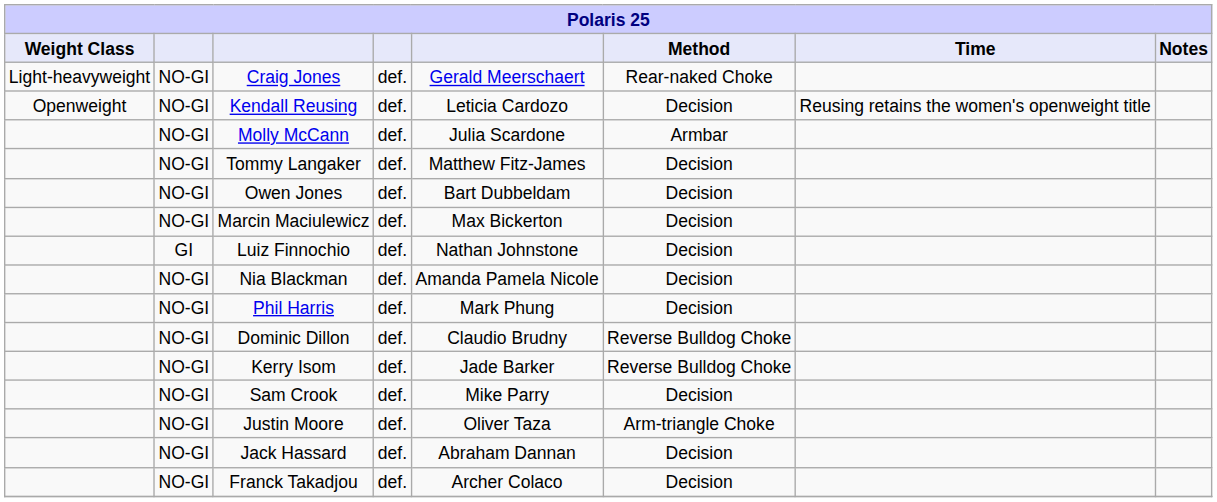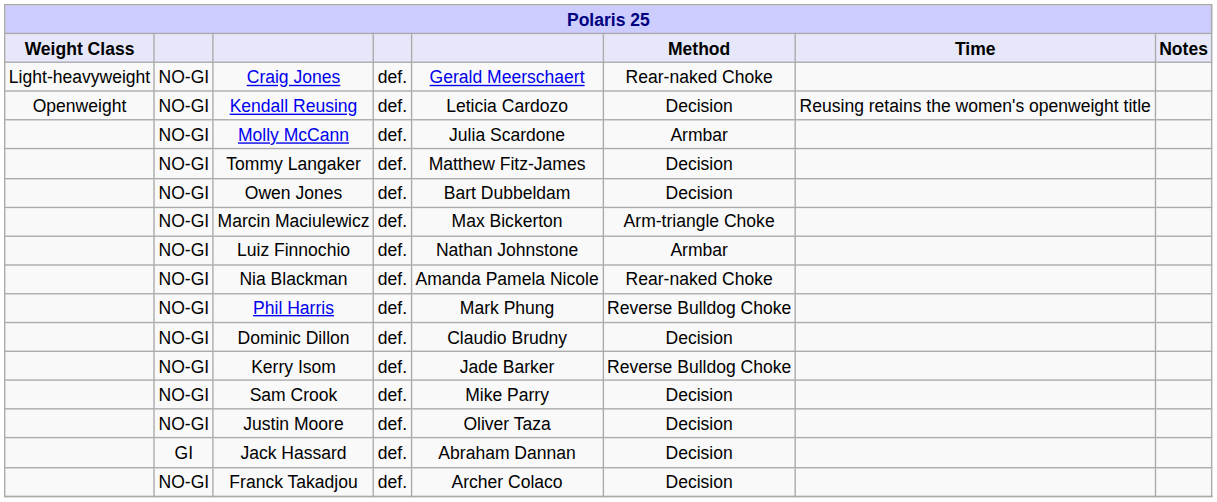 <table class="wikitable" style="font-size: 80%;">
 <tr>
 <th colspan="9" style="background-color: #ccf; color: #000080; text-align: center;"><strong>Polaris 25</strong></th>
 </tr>
 <tr>
 <th colspan="1" style="background-color: #E6E8FA; color: #000000; text-align: center;">Weight Class</th>
 <th colspan="1" style="background-color: #E6E8FA; color: #000000; text-align: center;"></th>
 <th colspan="1" style="background-color: #E6E8FA; color: #000000; text-align: center;"></th>
 <th colspan="1" style="background-color: #E6E8FA; color: #000000; text-align: center;"></th>
 <th colspan="1" style="background-color: #E6E8FA; color: #000000; text-align: center;"></th>
 <th colspan="1" style="background-color: #E6E8FA; color: #000000; text-align: center;">Method</th>
 <th colspan="1" style="background-color: #E6E8FA; color: #000000; text-align: center;">Time</th>
 <th colspan="1" style="background-color: #E6E8FA; color: #000000; text-align: center;">Notes</th>
 </tr>
 <tr>
 <td align=center>Light-heavyweight</td>
 <td align=center>NO-GI</td>
 <td align=center> <a href='#'>Craig Jones</a></td>
 <td align=center>def.</td>
 <td align=center> <a href='#'>Gerald Meerschaert</a></td>
 <td align=center>Rear-naked Choke</td>
 <td align=center></td>
 <td align=center></td>
 </tr>
 <tr>
 <td align=center>Openweight</td>
 <td align=center>NO-GI</td>
 <td align=center> <a href='#'>Kendall Reusing</a></td>
 <td align=center>def.</td>
 <td align=center> Leticia Cardozo</td>
 <td align=center>Decision</td>
 <td align=center>Reusing retains the women's openweight title</td>
 <td align=center></td>
 </tr>
 <tr>
 <td align=center></td>
 <td align=center>NO-GI</td>
 <td align=center> <a href='#'>Molly McCann</a></td>
 <td align=center>def.</td>
 <td align=center> Julia Scardone</td>
 <td align=center>Armbar</td>
 <td align=center></td>
 <td align=center></td>
 </tr>
 <tr>
 <td align=center></td>
 <td align=center>NO-GI</td>
 <td align=center> Tommy Langaker</td>
 <td align=center>def.</td>
 <td align=center> Matthew Fitz-James</td>
 <td align=center>Decision</td>
 <td align=center></td>
 <td align=center></td>
 </tr>
 <tr>
 <td align=center></td>
 <td align=center>NO-GI</td>
 <td align=center> Owen Jones</td>
 <td align=center>def.</td>
 <td align=center> Bart Dubbeldam</td>
 <td align=center>Decision</td>
 <td align=center></td>
 <td align=center></td>
 </tr>
 <tr>
 <td align=center></td>
 <td align=center>NO-GI</td>
 <td align=center> Marcin Maciulewicz</td>
 <td align=center>def.</td>
 <td align=center> Max Bickerton</td>
-<td align=center>Decision</td>
+<td align=center>Arm-triangle Choke</td>
 <td align=center></td>
 <td align=center></td>
 </tr>
 <tr>
 <td align=center></td>
-<td align=center>GI</td>
+<td align=center>NO-GI</td>
 <td align=center> Luiz Finnochio</td>
 <td align=center>def.</td>
 <td align=center> Nathan Johnstone</td>
-<td align=center>Decision</td>
+<td align=center>Armbar</td>
 <td align=center></td>
 <td align=center></td>
 </tr>
 <tr>
 <td align=center></td>
 <td align=center>NO-GI</td>
 <td align=center> Nia Blackman</td>
 <td align=center>def.</td>
 <td align=center> Amanda Pamela Nicole</td>
-<td align=center>Decision</td>
+<td align=center>Rear-naked Choke</td>
 <td align=center></td>
 <td align=center></td>
 </tr>
 <tr>
 <td align=center></td>
 <td align=center>NO-GI</td>
 <td align=center> <a href='#'>Phil Harris</a></td>
 <td align=center>def.</td>
 <td align=center> Mark Phung</td>
-<td align=center>Decision</td>
+<td align=center>Reverse Bulldog Choke</td>
 <td align=center></td>
 <td align=center></td>
 </tr>
 <tr>
 <td align=center></td>
 <td align=center>NO-GI</td>
 <td align=center> Dominic Dillon</td>
 <td align=center>def.</td>
 <td align=center> Claudio Brudny</td>
-<td align=center>Reverse Bulldog Choke</td>
+<td align=center>Decision</td>
 <td align=center></td>
 <td align=center></td>
 </tr>
 <tr>
 <td align=center></td>
 <td align=center>NO-GI</td>
 <td align=center> Kerry Isom</td>
 <td align=center>def.</td>
 <td align=center> Jade Barker</td>
 <td align=center>Reverse Bulldog Choke</td>
 <td align=center></td>
 <td align=center></td>
 </tr>
 <tr>
 <td align=center></td>
 <td align=center>NO-GI</td>
 <td align=center> Sam Crook</td>
 <td align=center>def.</td>
 <td align=center> Mike Parry</td>
 <td align=center>Decision</td>
 <td align=center></td>
 <td align=center></td>
 </tr>
 <tr>
 <td align=center></td>
 <td align=center>NO-GI</td>
 <td align=center> Justin Moore</td>
 <td align=center>def.</td>
 <td align=center> Oliver Taza</td>
-<td align=center>Arm-triangle Choke</td>
+<td align=center>Decision</td>
 <td align=center></td>
 <td align=center></td>
 </tr>
 <tr>
 <td align=center></td>
-<td align=center>NO-GI</td>
+<td align=center>GI</td>
 <td align=center> Jack Hassard</td>
 <td align=center>def.</td>
 <td align=center> Abraham Dannan</td>
 <td align=center>Decision</td>
 <td align=center></td>
 <td align=center></td>
 </tr>
 <tr>
 <td align=center></td>
 <td align=center>NO-GI</td>
 <td align=center> Franck Takadjou</td>
 <td align=center>def.</td>
 <td align=center> Archer Colaco</td>
 <td align=center>Decision</td>
 <td align=center></td>
 <td align=center></td>
 </tr>
 <tr>
 </tr>
 </table>
